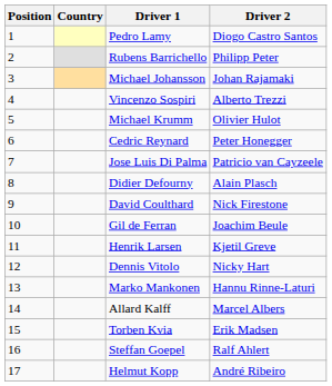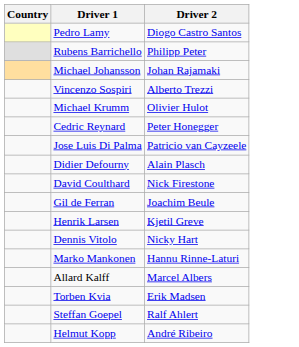 <table class="wikitable"  style="font-size:95%">
 <tr>
-<th>Position</th>
 <th>Country</th>
 <th>Driver 1</th>
 <th>Driver 2</th>
 </tr>
 <tr>
-<td>1</td>
 <td style="background:#FFFFBF;"></td>
 <td><a href='#'>Pedro Lamy</a></td>
 <td><a href='#'>Diogo Castro Santos</a></td>
 </tr>
 <tr>
-<td>2</td>
 <td style="background:#DFDFDF;"></td>
 <td><a href='#'>Rubens Barrichello</a></td>
 <td><a href='#'>Philipp Peter</a></td>
 </tr>
 <tr>
-<td>3</td>
 <td style="background:#FFDF9F;"></td>
 <td><a href='#'>Michael Johansson</a></td>
 <td><a href='#'>Johan Rajamaki</a></td>
 </tr>
 <tr>
-<td>4</td>
 <td></td>
 <td><a href='#'>Vincenzo Sospiri</a></td>
 <td><a href='#'>Alberto Trezzi</a></td>
 </tr>
 <tr>
-<td>5</td>
 <td></td>
 <td><a href='#'>Michael Krumm</a></td>
 <td><a href='#'>Olivier Hulot</a></td>
 </tr>
 <tr>
-<td>6</td>
 <td></td>
 <td><a href='#'>Cedric Reynard</a></td>
 <td><a href='#'>Peter Honegger</a></td>
 </tr>
 <tr>
-<td>7</td>
 <td></td>
 <td><a href='#'>Jose Luis Di Palma</a></td>
 <td><a href='#'>Patricio van Cayzeele</a></td>
 </tr>
 <tr>
-<td>8</td>
 <td></td>
 <td><a href='#'>Didier Defourny</a></td>
 <td><a href='#'>Alain Plasch</a></td>
 </tr>
 <tr>
-<td>9</td>
 <td></td>
 <td><a href='#'>David Coulthard</a></td>
 <td><a href='#'>Nick Firestone</a></td>
 </tr>
 <tr>
-<td>10</td>
 <td></td>
 <td><a href='#'>Gil de Ferran</a></td>
 <td><a href='#'>Joachim Beule</a></td>
 </tr>
 <tr>
-<td>11</td>
 <td></td>
 <td><a href='#'>Henrik Larsen</a></td>
 <td><a href='#'>Kjetil Greve</a></td>
 </tr>
 <tr>
-<td>12</td>
 <td></td>
 <td><a href='#'>Dennis Vitolo</a></td>
 <td><a href='#'>Nicky Hart</a></td>
 </tr>
 <tr>
-<td>13</td>
 <td></td>
 <td><a href='#'>Marko Mankonen</a></td>
 <td><a href='#'>Hannu Rinne-Laturi</a></td>
 </tr>
 <tr>
-<td>14</td>
 <td></td>
 <td>Allard Kalff</td>
 <td><a href='#'>Marcel Albers</a></td>
 </tr>
 <tr>
-<td>15</td>
 <td></td>
 <td><a href='#'>Torben Kvia</a></td>
 <td><a href='#'>Erik Madsen</a></td>
 </tr>
 <tr>
-<td>16</td>
 <td></td>
 <td><a href='#'>Steffan Goepel</a></td>
 <td><a href='#'>Ralf Ahlert</a></td>
 </tr>
 <tr>
-<td>17</td>
 <td></td>
 <td><a href='#'>Helmut Kopp</a></td>
 <td><a href='#'>André Ribeiro</a></td>
 </tr>
 </table>
